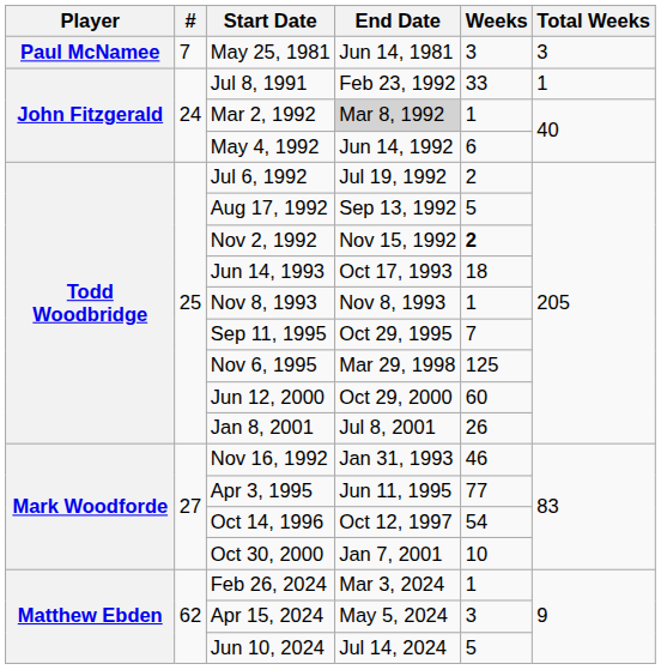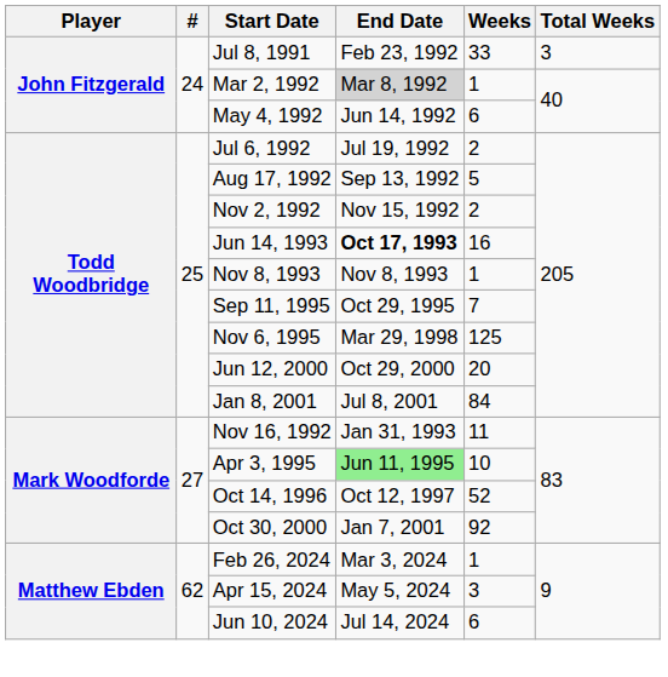 <table class="wikitable plainrowheaders nowrap">
 <tr>
 <th width="130">Player</th>
 <th>#</th>
 <th>Start Date</th>
 <th>End Date</th>
 <th>Weeks</th>
 <th>Total Weeks</th>
 </tr>
 <tr>
-<th><a href='#'>Paul McNamee</a></th>
-<td>7</td>
-<td>May 25, 1981</td>
-<td>Jun 14, 1981</td>
-<td>3</td>
-<td>3</td>
-</tr>
-<tr>
 <th rowspan="3"><a href='#'>John Fitzgerald</a></th>
 <td rowspan="3">24</td>
 <td>Jul 8, 1991</td>
 <td>Feb 23, 1992</td>
 <td>33</td>
-<td>1</td>
+<td>3</td>
 </tr>
 <tr>
 <td>Mar 2, 1992</td>
 <td style="background: lightgrey;">Mar 8, 1992</td>
 <td>1</td>
 <td rowspan="2">40</td>
 </tr>
 <tr>
 <td>May 4, 1992</td>
 <td>Jun 14, 1992</td>
 <td>6</td>
 </tr>
 <tr>
 <th rowspan="9"><a href='#'>Todd Woodbridge</a></th>
 <td rowspan="9">25</td>
 <td>Jul 6, 1992</td>
 <td>Jul 19, 1992</td>
 <td>2</td>
 <td rowspan="9">205</td>
 </tr>
 <tr>
 <td>Aug 17, 1992</td>
 <td>Sep 13, 1992</td>
 <td>5</td>
 </tr>
 <tr>
 <td>Nov 2, 1992</td>
 <td>Nov 15, 1992</td>
-<td><strong>2</strong></td>
+<td>2</td>
 </tr>
 <tr>
 <td>Jun 14, 1993</td>
-<td>Oct 17, 1993</td>
-<td>18</td>
+<td><strong>Oct 17, 1993</strong></td>
+<td>16</td>
 </tr>
 <tr>
 <td>Nov 8, 1993</td>
 <td>Nov 8, 1993</td>
 <td>1</td>
 </tr>
 <tr>
 <td>Sep 11, 1995</td>
 <td>Oct 29, 1995</td>
 <td>7</td>
 </tr>
 <tr>
 <td>Nov 6, 1995</td>
 <td>Mar 29, 1998</td>
 <td>125</td>
 </tr>
 <tr>
 <td>Jun 12, 2000</td>
 <td>Oct 29, 2000</td>
-<td>60</td>
+<td>20</td>
 </tr>
 <tr>
 <td>Jan 8, 2001</td>
 <td>Jul 8, 2001</td>
-<td>26</td>
+<td>84</td>
 </tr>
 <tr>
 <th rowspan="4"><a href='#'>Mark Woodforde</a></th>
 <td rowspan="4">27</td>
 <td>Nov 16, 1992</td>
 <td>Jan 31, 1993</td>
-<td>46</td>
+<td>11</td>
 <td rowspan="4">83</td>
 </tr>
 <tr>
 <td>Apr 3, 1995</td>
-<td>Jun 11, 1995</td>
-<td>77</td>
+<td style="background: lightgreen;">Jun 11, 1995</td>
+<td>10</td>
 </tr>
 <tr>
 <td>Oct 14, 1996</td>
 <td>Oct 12, 1997</td>
-<td>54</td>
+<td>52</td>
 </tr>
 <tr>
 <td>Oct 30, 2000</td>
 <td>Jan 7, 2001</td>
-<td>10</td>
+<td>92</td>
 </tr>
 <tr>
 <th rowspan="3"><a href='#'>Matthew Ebden</a></th>
 <td rowspan="3">62</td>
 <td>Feb 26, 2024</td>
 <td>Mar 3, 2024</td>
 <td>1</td>
 <td rowspan="3">9</td>
 </tr>
 <tr>
 <td>Apr 15, 2024</td>
 <td>May 5, 2024</td>
 <td>3</td>
 </tr>
 <tr>
 <td>Jun 10, 2024</td>
 <td>Jul 14, 2024</td>
-<td>5</td>
+<td>6</td>
 </tr>
 </table>
